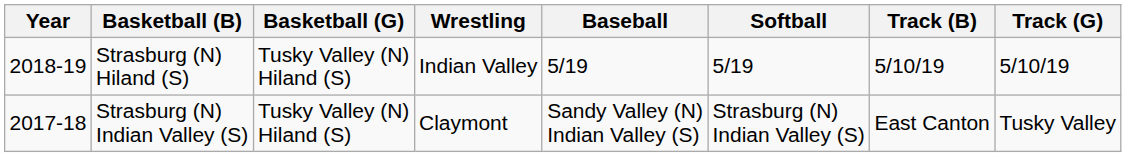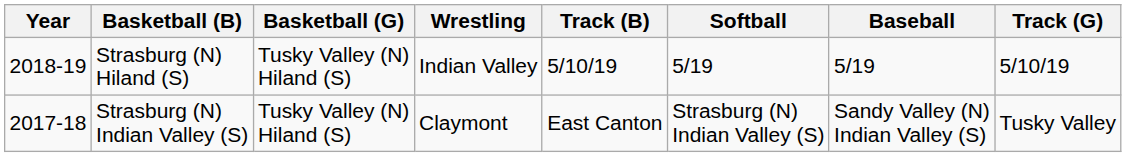 <table class="wikitable">
 <tr>
 <th>Year</th>
 <th>Basketball (B)</th>
 <th>Basketball (G)</th>
 <th>Wrestling</th>
+<th>Track (B)</th>
+<th>Softball</th>
 <th>Baseball</th>
-<th>Softball</th>
-<th>Track (B)</th>
 <th>Track (G)</th>
 </tr>
 <tr>
 <td>2018-19</td>
 <td>Strasburg (N)<br>Hiland (S)</td>
 <td>Tusky Valley (N)<br>Hiland (S)</td>
 <td>Indian Valley</td>
+<td>5/10/19</td>
 <td>5/19</td>
 <td>5/19</td>
-<td>5/10/19</td>
 <td>5/10/19</td>
 </tr>
 <tr>
 <td>2017-18</td>
 <td>Strasburg (N)<br>Indian Valley (S)</td>
 <td>Tusky Valley (N)<br>Hiland (S)</td>
 <td>Claymont</td>
+<td>East Canton</td>
+<td>Strasburg (N)<br>Indian Valley (S)</td>
 <td>Sandy Valley (N)<br>Indian Valley (S)</td>
-<td>Strasburg (N)<br>Indian Valley (S)</td>
-<td>East Canton</td>
 <td>Tusky Valley</td>
 </tr>
 </table>
